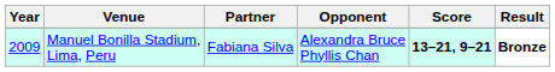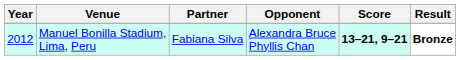 <table class="sortable wikitable" style="font-size: 90%;">
 <tr>
 <th>Year</th>
 <th>Venue</th>
 <th>Partner</th>
 <th>Opponent</th>
 <th>Score</th>
 <th>Result</th>
 </tr>
 <tr>
 </tr>
 <tr style="background:#CDFFF4">
-<td align="center"><a href='#'>2009</a></td>
+<td align="center"><a href='#'>2012</a></td>
 <td align="left"><a href='#'>Manuel Bonilla Stadium</a>,<br> <a href='#'>Lima</a>, <a href='#'>Peru</a></td>
 <td align="left"> <a href='#'>Fabiana Silva</a></td>
 <td align="left"> <a href='#'>Alexandra Bruce</a><br> <a href='#'>Phyllis Chan</a></td>
 <td align="center"><strong>13–21, 9–21</strong></td>
 <td style="text-align:left; background:white"> <strong>Bronze</strong></td>
 </tr>
 </table>
